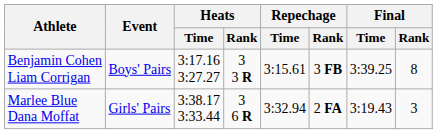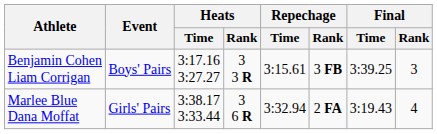 <table class="wikitable" style="font-size:90%">
 <tr>
 <th rowspan="2">Athlete</th>
 <th rowspan="2">Event</th>
 <th colspan="2">Heats</th>
 <th colspan="2">Repechage</th>
 <th colspan="2">Final</th>
 </tr>
 <tr style="font-size:95%">
 <th>Time</th>
 <th>Rank</th>
 <th>Time</th>
 <th>Rank</th>
 <th>Time</th>
 <th>Rank</th>
 </tr>
 <tr align=center>
 <td align=left><a href='#'>Benjamin Cohen</a><br><a href='#'>Liam Corrigan</a></td>
 <td align=left><a href='#'>Boys' Pairs</a></td>
 <td>3:17.16<br>3:27.27</td>
 <td>3<br>3 <strong>R</strong></td>
 <td>3:15.61</td>
 <td>3 <strong>FB</strong></td>
 <td>3:39.25</td>
-<td>8</td>
+<td>3</td>
 </tr>
 <tr align=center>
 <td align=left><a href='#'>Marlee Blue</a><br><a href='#'>Dana Moffat</a></td>
 <td align=left><a href='#'>Girls' Pairs</a></td>
 <td>3:38.17<br>3:33.44</td>
 <td>3<br>6 <strong>R</strong></td>
 <td>3:32.94</td>
 <td>2 <strong>FA</strong></td>
 <td>3:19.43</td>
-<td>3</td>
+<td>4</td>
 </tr>
 </table>
